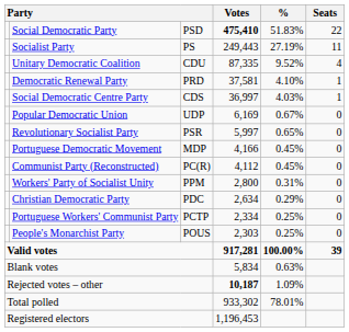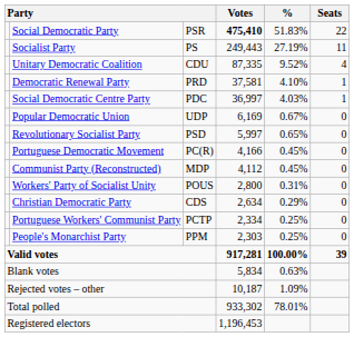 <table class="wikitable" border="1" style="text-align:right;">
 <tr>
 <th style="text-align:left;" colspan=3>Party</th>
 <th align=center width="50">Votes</th>
 <th align=center width="50">%</th>
 <th align=center width="50">Seats</th>
 </tr>
 <tr>
 <td></td>
 <td align=left><a href='#'>Social Democratic Party</a></td>
-<td align=left>PSD</td>
+<td align=left>PSR</td>
 <td><strong>475,410</strong></td>
 <td>51.83%</td>
 <td>22</td>
 </tr>
 <tr>
 <td></td>
 <td align=left><a href='#'>Socialist Party</a></td>
 <td align=left>PS</td>
 <td>249,443</td>
 <td>27.19%</td>
 <td>11</td>
 </tr>
 <tr>
 <td></td>
 <td align=left style="white-space: nowrap;"><a href='#'>Unitary Democratic Coalition</a></td>
 <td align=left>CDU</td>
 <td>87,335</td>
 <td>9.52%</td>
 <td>4</td>
 </tr>
 <tr>
 <td></td>
 <td align=left><a href='#'>Democratic Renewal Party</a></td>
 <td align=left>PRD</td>
 <td>37,581</td>
 <td>4.10%</td>
 <td>1</td>
 </tr>
 <tr>
 <td></td>
 <td align=left style="white-space: nowrap;"><a href='#'>Social Democratic Centre Party</a></td>
-<td align=left>CDS</td>
+<td align=left>PDC</td>
 <td>36,997</td>
 <td>4.03%</td>
 <td>1</td>
 </tr>
 <tr>
 <td></td>
 <td align=left><a href='#'>Popular Democratic Union</a></td>
 <td align=left>UDP</td>
 <td>6,169</td>
 <td>0.67%</td>
 <td>0</td>
 </tr>
 <tr>
 <td></td>
 <td align=left><a href='#'>Revolutionary Socialist Party</a></td>
-<td align=left>PSR</td>
+<td align=left>PSD</td>
 <td>5,997</td>
 <td>0.65%</td>
 <td>0</td>
 </tr>
 <tr>
 <td></td>
 <td align=left><a href='#'>Portuguese Democratic Movement</a></td>
-<td align=left>MDP</td>
+<td align=left>PC(R)</td>
 <td>4,166</td>
 <td>0.45%</td>
 <td>0</td>
 </tr>
 <tr>
 <td></td>
 <td align=left><a href='#'>Communist Party (Reconstructed)</a></td>
-<td align=left>PC(R)</td>
+<td align=left>MDP</td>
 <td>4,112</td>
 <td>0.45%</td>
 <td>0</td>
 </tr>
 <tr>
 <td></td>
 <td align=left><a href='#'>Workers' Party of Socialist Unity</a></td>
-<td align=left>PPM</td>
+<td align=left>POUS</td>
 <td>2,800</td>
 <td>0.31%</td>
 <td>0</td>
 </tr>
 <tr>
 <td></td>
 <td align=left style="white-space: nowrap;"><a href='#'>Christian Democratic Party</a></td>
-<td align=left>PDC</td>
+<td align=left>CDS</td>
 <td>2,634</td>
 <td>0.29%</td>
 <td>0</td>
 </tr>
 <tr>
 <td></td>
 <td align=left><a href='#'>Portuguese Workers' Communist Party</a></td>
 <td align=left>PCTP</td>
 <td>2,334</td>
 <td>0.25%</td>
 <td>0</td>
 </tr>
 <tr>
 <td></td>
 <td align=left><a href='#'>People's Monarchist Party</a></td>
-<td align=left>POUS</td>
+<td align=left>PPM</td>
 <td>2,303</td>
 <td>0.25%</td>
 <td>0</td>
 </tr>
 <tr style="font-weight:bold">
 <td align=left colspan=3>Valid votes</td>
 <td>917,281</td>
 <td>100.00%</td>
 <td>39</td>
 </tr>
 <tr>
 <td align=left colspan=3>Blank votes</td>
 <td>5,834</td>
 <td>0.63%</td>
 <td></td>
 </tr>
 <tr>
 <td align=left colspan=3>Rejected votes – other</td>
-<td><strong>10,187</strong></td>
+<td>10,187</td>
 <td>1.09%</td>
 <td></td>
 </tr>
 <tr>
 <td align=left colspan=3>Total polled</td>
 <td>933,302</td>
 <td>78.01%</td>
 <td></td>
 </tr>
 <tr>
 <td align=left colspan=3>Registered electors</td>
 <td>1,196,453</td>
 <td></td>
 <td></td>
 </tr>
 </table>
